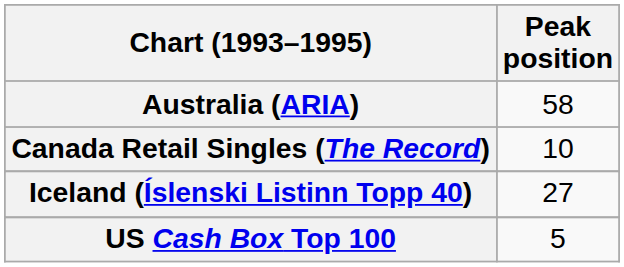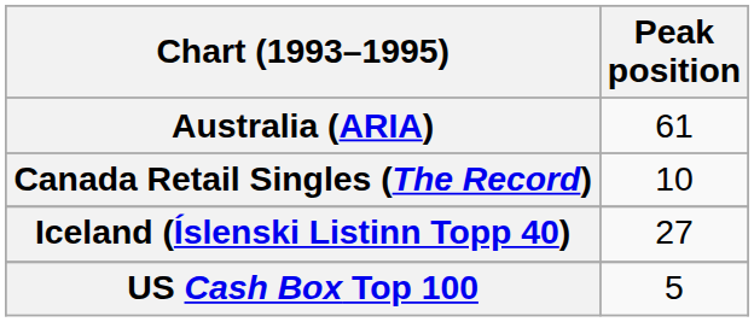 <table class="wikitable sortable plainrowheaders" style="text-align:center">
 <tr>
 <th>Chart (1993–1995)</th>
 <th>Peak<br>position</th>
 </tr>
 <tr>
 <th scope="row">Australia (<a href='#'>ARIA</a>)</th>
-<td>58</td>
+<td>61</td>
 </tr>
 <tr>
 <th scope="row">Canada Retail Singles (<em><a href='#'>The Record</a></em>)</th>
 <td>10</td>
 </tr>
 <tr>
 </tr>
 <tr>
 </tr>
 <tr>
 <th scope="row">Iceland (<a href='#'>Íslenski Listinn Topp 40</a>)</th>
 <td>27</td>
 </tr>
 <tr>
 </tr>
 <tr>
 </tr>
 <tr>
 </tr>
 <tr>
 </tr>
 <tr>
 </tr>
 <tr>
 </tr>
 <tr>
 </tr>
 <tr>
 <th scope="row">US <a href='#'><em>Cash Box</em> Top 100</a></th>
 <td>5</td>
 </tr>
 </table>
